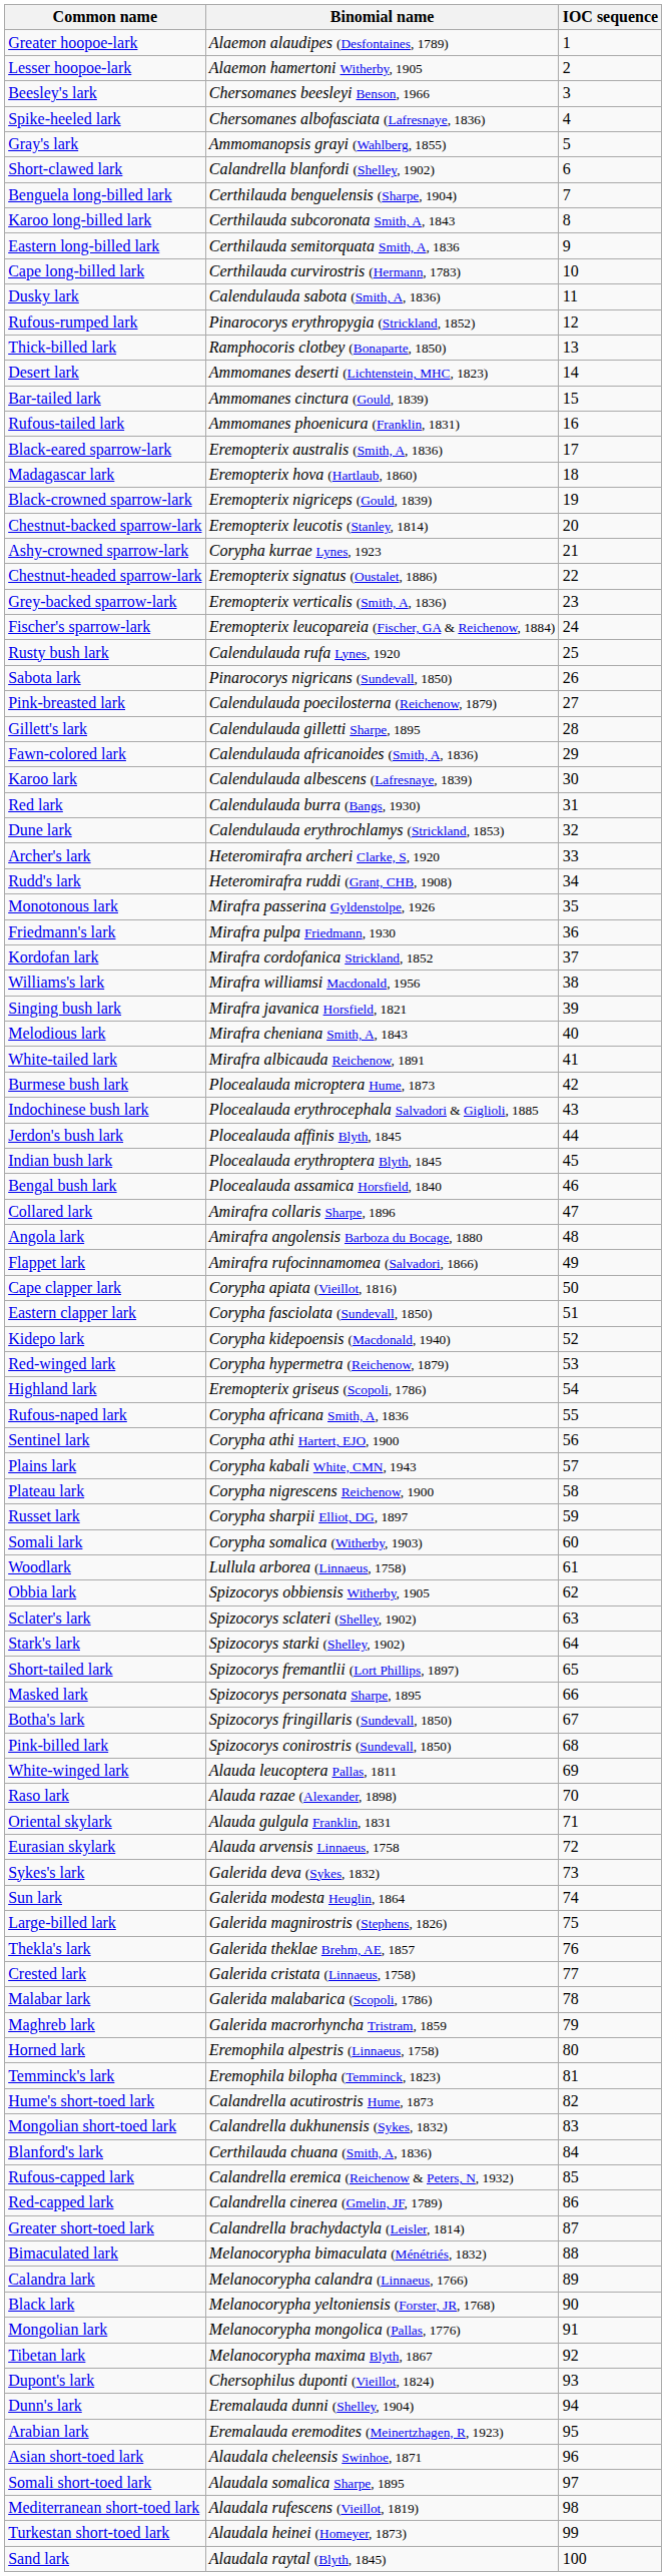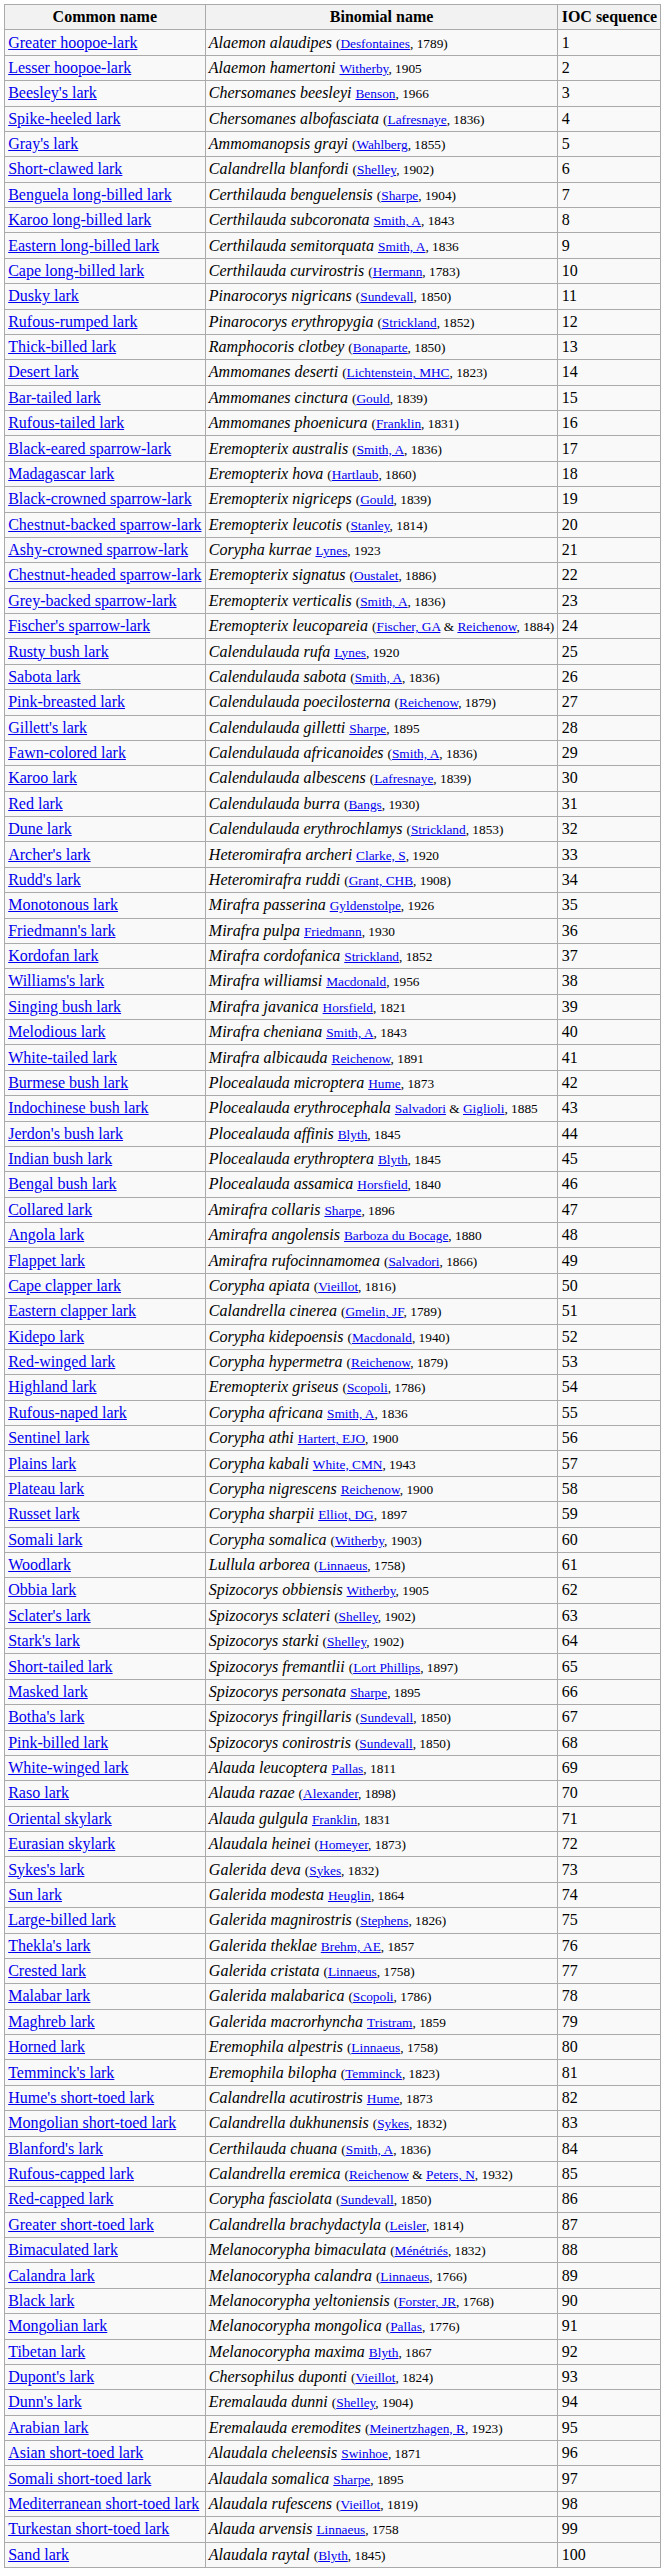 <table class="wikitable sortable">
 <tr>
 <th>Common name</th>
 <th>Binomial name</th>
 <th data-sort-type="number">IOC sequence</th>
 </tr>
 <tr>
 <td><a href='#'>Greater hoopoe-lark</a></td>
 <td><em>Alaemon alaudipes</em> <small>(<a href='#'>Desfontaines</a>, 1789)</small></td>
 <td>1</td>
 </tr>
 <tr>
 <td><a href='#'>Lesser hoopoe-lark</a></td>
 <td><em>Alaemon hamertoni</em> <small><a href='#'>Witherby</a>, 1905</small></td>
 <td>2</td>
 </tr>
 <tr>
 <td><a href='#'>Beesley's lark</a></td>
 <td><em>Chersomanes beesleyi</em> <small><a href='#'>Benson</a>, 1966</small></td>
 <td>3</td>
 </tr>
 <tr>
 <td><a href='#'>Spike-heeled lark</a></td>
 <td><em>Chersomanes albofasciata</em> <small>(<a href='#'>Lafresnaye</a>, 1836)</small></td>
 <td>4</td>
 </tr>
 <tr>
 <td><a href='#'>Gray's lark</a></td>
 <td><em>Ammomanopsis grayi</em> <small>(<a href='#'>Wahlberg</a>, 1855)</small></td>
 <td>5</td>
 </tr>
 <tr>
 <td><a href='#'>Short-clawed lark</a></td>
 <td><em>Calandrella blanfordi</em> <small>(<a href='#'>Shelley</a>, 1902)</small></td>
 <td>6</td>
 </tr>
 <tr>
 <td><a href='#'>Benguela long-billed lark</a></td>
 <td><em>Certhilauda benguelensis</em> <small>(<a href='#'>Sharpe</a>, 1904)</small></td>
 <td>7</td>
 </tr>
 <tr>
 <td><a href='#'>Karoo long-billed lark</a></td>
 <td><em>Certhilauda subcoronata</em> <small><a href='#'>Smith, A</a>, 1843</small></td>
 <td>8</td>
 </tr>
 <tr>
 <td><a href='#'>Eastern long-billed lark</a></td>
 <td><em>Certhilauda semitorquata</em> <small><a href='#'>Smith, A</a>, 1836</small></td>
 <td>9</td>
 </tr>
 <tr>
 <td><a href='#'>Cape long-billed lark</a></td>
 <td><em>Certhilauda curvirostris</em> <small>(<a href='#'>Hermann</a>, 1783)</small></td>
 <td>10</td>
 </tr>
 <tr>
 <td><a href='#'>Dusky lark</a></td>
-<td><em>Calendulauda sabota</em> <small>(<a href='#'>Smith, A</a>, 1836)</small></td>
+<td><em>Pinarocorys nigricans</em> <small>(<a href='#'>Sundevall</a>, 1850)</small></td>
 <td>11</td>
 </tr>
 <tr>
 <td><a href='#'>Rufous-rumped lark</a></td>
 <td><em>Pinarocorys erythropygia</em> <small>(<a href='#'>Strickland</a>, 1852)</small></td>
 <td>12</td>
 </tr>
 <tr>
 <td><a href='#'>Thick-billed lark</a></td>
 <td><em>Ramphocoris clotbey</em> <small>(<a href='#'>Bonaparte</a>, 1850)</small></td>
 <td>13</td>
 </tr>
 <tr>
 <td><a href='#'>Desert lark</a></td>
 <td><em>Ammomanes deserti</em> <small>(<a href='#'>Lichtenstein, MHC</a>, 1823)</small></td>
 <td>14</td>
 </tr>
 <tr>
 <td><a href='#'>Bar-tailed lark</a></td>
 <td><em>Ammomanes cinctura</em> <small>(<a href='#'>Gould</a>, 1839)</small></td>
 <td>15</td>
 </tr>
 <tr>
 <td><a href='#'>Rufous-tailed lark</a></td>
 <td><em>Ammomanes phoenicura</em> <small>(<a href='#'>Franklin</a>, 1831)</small></td>
 <td>16</td>
 </tr>
 <tr>
 <td><a href='#'>Black-eared sparrow-lark</a></td>
 <td><em>Eremopterix australis</em> <small>(<a href='#'>Smith, A</a>, 1836)</small></td>
 <td>17</td>
 </tr>
 <tr>
 <td><a href='#'>Madagascar lark</a></td>
 <td><em>Eremopterix hova</em> <small>(<a href='#'>Hartlaub</a>, 1860)</small></td>
 <td>18</td>
 </tr>
 <tr>
 <td><a href='#'>Black-crowned sparrow-lark</a></td>
 <td><em>Eremopterix nigriceps</em> <small>(<a href='#'>Gould</a>, 1839)</small></td>
 <td>19</td>
 </tr>
 <tr>
 <td><a href='#'>Chestnut-backed sparrow-lark</a></td>
 <td><em>Eremopterix leucotis</em> <small>(<a href='#'>Stanley</a>, 1814)</small></td>
 <td>20</td>
 </tr>
 <tr>
 <td><a href='#'>Ashy-crowned sparrow-lark</a></td>
 <td><em>Corypha kurrae</em> <small><a href='#'>Lynes</a>, 1923</small></td>
 <td>21</td>
 </tr>
 <tr>
 <td><a href='#'>Chestnut-headed sparrow-lark</a></td>
 <td><em>Eremopterix signatus</em> <small>(<a href='#'>Oustalet</a>, 1886)</small></td>
 <td>22</td>
 </tr>
 <tr>
 <td><a href='#'>Grey-backed sparrow-lark</a></td>
 <td><em>Eremopterix verticalis</em> <small>(<a href='#'>Smith, A</a>, 1836)</small></td>
 <td>23</td>
 </tr>
 <tr>
 <td><a href='#'>Fischer's sparrow-lark</a></td>
 <td><em>Eremopterix leucopareia</em> <small>(<a href='#'>Fischer, GA</a> & <a href='#'>Reichenow</a>, 1884)</small></td>
 <td>24</td>
 </tr>
 <tr>
 <td><a href='#'>Rusty bush lark</a></td>
 <td><em>Calendulauda rufa</em> <small><a href='#'>Lynes</a>, 1920</small></td>
 <td>25</td>
 </tr>
 <tr>
 <td><a href='#'>Sabota lark</a></td>
-<td><em>Pinarocorys nigricans</em> <small>(<a href='#'>Sundevall</a>, 1850)</small></td>
+<td><em>Calendulauda sabota</em> <small>(<a href='#'>Smith, A</a>, 1836)</small></td>
 <td>26</td>
 </tr>
 <tr>
 <td><a href='#'>Pink-breasted lark</a></td>
 <td><em>Calendulauda poecilosterna</em> <small>(<a href='#'>Reichenow</a>, 1879)</small></td>
 <td>27</td>
 </tr>
 <tr>
 <td><a href='#'>Gillett's lark</a></td>
 <td><em>Calendulauda gilletti</em> <small><a href='#'>Sharpe</a>, 1895</small></td>
 <td>28</td>
 </tr>
 <tr>
 <td><a href='#'>Fawn-colored lark</a></td>
 <td><em>Calendulauda africanoides</em> <small>(<a href='#'>Smith, A</a>, 1836)</small></td>
 <td>29</td>
 </tr>
 <tr>
 <td><a href='#'>Karoo lark</a></td>
 <td><em>Calendulauda albescens</em> <small>(<a href='#'>Lafresnaye</a>, 1839)</small></td>
 <td>30</td>
 </tr>
 <tr>
 <td><a href='#'>Red lark</a></td>
 <td><em>Calendulauda burra</em> <small>(<a href='#'>Bangs</a>, 1930)</small></td>
 <td>31</td>
 </tr>
 <tr>
 <td><a href='#'>Dune lark</a></td>
 <td><em>Calendulauda erythrochlamys</em> <small>(<a href='#'>Strickland</a>, 1853)</small></td>
 <td>32</td>
 </tr>
 <tr>
 <td><a href='#'>Archer's lark</a></td>
 <td><em>Heteromirafra archeri</em> <small><a href='#'>Clarke, S</a>, 1920</small></td>
 <td>33</td>
 </tr>
 <tr>
 <td><a href='#'>Rudd's lark</a></td>
 <td><em>Heteromirafra ruddi</em> <small>(<a href='#'>Grant, CHB</a>, 1908)</small></td>
 <td>34</td>
 </tr>
 <tr>
 <td><a href='#'>Monotonous lark</a></td>
 <td><em>Mirafra passerina</em> <small><a href='#'>Gyldenstolpe</a>, 1926</small></td>
 <td>35</td>
 </tr>
 <tr>
 <td><a href='#'>Friedmann's lark</a></td>
 <td><em>Mirafra pulpa</em> <small><a href='#'>Friedmann</a>, 1930</small></td>
 <td>36</td>
 </tr>
 <tr>
 <td><a href='#'>Kordofan lark</a></td>
 <td><em>Mirafra cordofanica</em> <small><a href='#'>Strickland</a>, 1852</small></td>
 <td>37</td>
 </tr>
 <tr>
 <td><a href='#'>Williams's lark</a></td>
 <td><em>Mirafra williamsi</em> <small><a href='#'>Macdonald</a>, 1956</small></td>
 <td>38</td>
 </tr>
 <tr>
 <td><a href='#'>Singing bush lark</a></td>
 <td><em>Mirafra javanica</em> <small><a href='#'>Horsfield</a>, 1821</small></td>
 <td>39</td>
 </tr>
 <tr>
 <td><a href='#'>Melodious lark</a></td>
 <td><em>Mirafra cheniana</em> <small><a href='#'>Smith, A</a>, 1843</small></td>
 <td>40</td>
 </tr>
 <tr>
 <td><a href='#'>White-tailed lark</a></td>
 <td><em>Mirafra albicauda</em> <small><a href='#'>Reichenow</a>, 1891</small></td>
 <td>41</td>
 </tr>
 <tr>
 <td><a href='#'>Burmese bush lark</a></td>
 <td><em>Plocealauda microptera</em> <small><a href='#'>Hume</a>, 1873</small></td>
 <td>42</td>
 </tr>
 <tr>
 <td><a href='#'>Indochinese bush lark</a></td>
 <td><em>Plocealauda erythrocephala</em> <small><a href='#'>Salvadori</a> & <a href='#'>Giglioli</a>, 1885</small></td>
 <td>43</td>
 </tr>
 <tr>
 <td><a href='#'>Jerdon's bush lark</a></td>
 <td><em>Plocealauda affinis</em> <small><a href='#'>Blyth</a>, 1845</small></td>
 <td>44</td>
 </tr>
 <tr>
 <td><a href='#'>Indian bush lark</a></td>
 <td><em>Plocealauda erythroptera</em> <small><a href='#'>Blyth</a>, 1845</small></td>
 <td>45</td>
 </tr>
 <tr>
 <td><a href='#'>Bengal bush lark</a></td>
 <td><em>Plocealauda assamica</em> <small><a href='#'>Horsfield</a>, 1840</small></td>
 <td>46</td>
 </tr>
 <tr>
 <td><a href='#'>Collared lark</a></td>
 <td><em>Amirafra collaris</em> <small><a href='#'>Sharpe</a>, 1896</small></td>
 <td>47</td>
 </tr>
 <tr>
 <td><a href='#'>Angola lark</a></td>
 <td><em>Amirafra angolensis</em> <small><a href='#'>Barboza du Bocage</a>, 1880</small></td>
 <td>48</td>
 </tr>
 <tr>
 <td><a href='#'>Flappet lark</a></td>
 <td><em>Amirafra rufocinnamomea</em> <small>(<a href='#'>Salvadori</a>, 1866)</small></td>
 <td>49</td>
 </tr>
 <tr>
 <td><a href='#'>Cape clapper lark</a></td>
 <td><em>Corypha apiata</em> <small>(<a href='#'>Vieillot</a>, 1816)</small></td>
 <td>50</td>
 </tr>
 <tr>
 <td><a href='#'>Eastern clapper lark</a></td>
-<td><em>Corypha fasciolata</em> <small>(<a href='#'>Sundevall</a>, 1850)</small></td>
+<td><em>Calandrella cinerea</em> <small>(<a href='#'>Gmelin, JF</a>, 1789)</small></td>
 <td>51</td>
 </tr>
 <tr>
 <td><a href='#'>Kidepo lark</a></td>
 <td><em>Corypha kidepoensis</em> <small>(<a href='#'>Macdonald</a>, 1940)</small></td>
 <td>52</td>
 </tr>
 <tr>
 <td><a href='#'>Red-winged lark</a></td>
 <td><em>Corypha hypermetra</em> <small>(<a href='#'>Reichenow</a>, 1879)</small></td>
 <td>53</td>
 </tr>
 <tr>
 <td><a href='#'>Highland lark</a></td>
 <td><em>Eremopterix griseus</em> <small>(<a href='#'>Scopoli</a>, 1786)</small></td>
 <td>54</td>
 </tr>
 <tr>
 <td><a href='#'>Rufous-naped lark</a></td>
 <td><em>Corypha africana</em> <small><a href='#'>Smith, A</a>, 1836</small></td>
 <td>55</td>
 </tr>
 <tr>
 <td><a href='#'>Sentinel lark</a></td>
 <td><em>Corypha athi</em> <small><a href='#'>Hartert, EJO</a>, 1900</small></td>
 <td>56</td>
 </tr>
 <tr>
 <td><a href='#'>Plains lark</a></td>
 <td><em>Corypha kabali</em> <small><a href='#'>White, CMN</a>, 1943</small></td>
 <td>57</td>
 </tr>
 <tr>
 <td><a href='#'>Plateau lark</a></td>
 <td><em>Corypha nigrescens</em> <small><a href='#'>Reichenow</a>, 1900</small></td>
 <td>58</td>
 </tr>
 <tr>
 <td><a href='#'>Russet lark</a></td>
 <td><em>Corypha sharpii</em> <small><a href='#'>Elliot, DG</a>, 1897</small></td>
 <td>59</td>
 </tr>
 <tr>
 <td><a href='#'>Somali lark</a></td>
 <td><em>Corypha somalica</em> <small>(<a href='#'>Witherby</a>, 1903)</small></td>
 <td>60</td>
 </tr>
 <tr>
 <td><a href='#'>Woodlark</a></td>
 <td><em>Lullula arborea</em> <small>(<a href='#'>Linnaeus</a>, 1758)</small></td>
 <td>61</td>
 </tr>
 <tr>
 <td><a href='#'>Obbia lark</a></td>
 <td><em>Spizocorys obbiensis</em> <small><a href='#'>Witherby</a>, 1905</small></td>
 <td>62</td>
 </tr>
 <tr>
 <td><a href='#'>Sclater's lark</a></td>
 <td><em>Spizocorys sclateri</em> <small>(<a href='#'>Shelley</a>, 1902)</small></td>
 <td>63</td>
 </tr>
 <tr>
 <td><a href='#'>Stark's lark</a></td>
 <td><em>Spizocorys starki</em> <small>(<a href='#'>Shelley</a>, 1902)</small></td>
 <td>64</td>
 </tr>
 <tr>
 <td><a href='#'>Short-tailed lark</a></td>
 <td><em>Spizocorys fremantlii</em> <small>(<a href='#'>Lort Phillips</a>, 1897)</small></td>
 <td>65</td>
 </tr>
 <tr>
 <td><a href='#'>Masked lark</a></td>
 <td><em>Spizocorys personata</em> <small><a href='#'>Sharpe</a>, 1895</small></td>
 <td>66</td>
 </tr>
 <tr>
 <td><a href='#'>Botha's lark</a></td>
 <td><em>Spizocorys fringillaris</em> <small>(<a href='#'>Sundevall</a>, 1850)</small></td>
 <td>67</td>
 </tr>
 <tr>
 <td><a href='#'>Pink-billed lark</a></td>
 <td><em>Spizocorys conirostris</em> <small>(<a href='#'>Sundevall</a>, 1850)</small></td>
 <td>68</td>
 </tr>
 <tr>
 <td><a href='#'>White-winged lark</a></td>
 <td><em>Alauda leucoptera</em> <small><a href='#'>Pallas</a>, 1811</small></td>
 <td>69</td>
 </tr>
 <tr>
 <td><a href='#'>Raso lark</a></td>
 <td><em>Alauda razae</em> <small>(<a href='#'>Alexander</a>, 1898)</small></td>
 <td>70</td>
 </tr>
 <tr>
 <td><a href='#'>Oriental skylark</a></td>
 <td><em>Alauda gulgula</em> <small><a href='#'>Franklin</a>, 1831</small></td>
 <td>71</td>
 </tr>
 <tr>
 <td><a href='#'>Eurasian skylark</a></td>
-<td><em>Alauda arvensis</em> <small><a href='#'>Linnaeus</a>, 1758</small></td>
+<td><em>Alaudala heinei</em> <small>(<a href='#'>Homeyer</a>, 1873)</small></td>
 <td>72</td>
 </tr>
 <tr>
 <td><a href='#'>Sykes's lark</a></td>
 <td><em>Galerida deva</em> <small>(<a href='#'>Sykes</a>, 1832)</small></td>
 <td>73</td>
 </tr>
 <tr>
 <td><a href='#'>Sun lark</a></td>
 <td><em>Galerida modesta</em> <small><a href='#'>Heuglin</a>, 1864</small></td>
 <td>74</td>
 </tr>
 <tr>
 <td><a href='#'>Large-billed lark</a></td>
 <td><em>Galerida magnirostris</em> <small>(<a href='#'>Stephens</a>, 1826)</small></td>
 <td>75</td>
 </tr>
 <tr>
 <td><a href='#'>Thekla's lark</a></td>
 <td><em>Galerida theklae</em> <small><a href='#'>Brehm, AE</a>, 1857</small></td>
 <td>76</td>
 </tr>
 <tr>
 <td><a href='#'>Crested lark</a></td>
 <td><em>Galerida cristata</em> <small>(<a href='#'>Linnaeus</a>, 1758)</small></td>
 <td>77</td>
 </tr>
 <tr>
 <td><a href='#'>Malabar lark</a></td>
 <td><em>Galerida malabarica</em> <small>(<a href='#'>Scopoli</a>, 1786)</small></td>
 <td>78</td>
 </tr>
 <tr>
 <td><a href='#'>Maghreb lark</a></td>
 <td><em>Galerida macrorhyncha</em> <small><a href='#'>Tristram</a>, 1859</small></td>
 <td>79</td>
 </tr>
 <tr>
 <td><a href='#'>Horned lark</a></td>
 <td><em>Eremophila alpestris</em> <small>(<a href='#'>Linnaeus</a>, 1758)</small></td>
 <td>80</td>
 </tr>
 <tr>
 <td><a href='#'>Temminck's lark</a></td>
 <td><em>Eremophila bilopha</em> <small>(<a href='#'>Temminck</a>, 1823)</small></td>
 <td>81</td>
 </tr>
 <tr>
 <td><a href='#'>Hume's short-toed lark</a></td>
 <td><em>Calandrella acutirostris</em> <small><a href='#'>Hume</a>, 1873</small></td>
 <td>82</td>
 </tr>
 <tr>
 <td><a href='#'>Mongolian short-toed lark</a></td>
 <td><em>Calandrella dukhunensis</em> <small>(<a href='#'>Sykes</a>, 1832)</small></td>
 <td>83</td>
 </tr>
 <tr>
 <td><a href='#'>Blanford's lark</a></td>
 <td><em>Certhilauda chuana</em> <small>(<a href='#'>Smith, A</a>, 1836)</small></td>
 <td>84</td>
 </tr>
 <tr>
 <td><a href='#'>Rufous-capped lark</a></td>
 <td><em>Calandrella eremica</em> <small>(<a href='#'>Reichenow</a> & <a href='#'>Peters, N</a>, 1932)</small></td>
 <td>85</td>
 </tr>
 <tr>
 <td><a href='#'>Red-capped lark</a></td>
-<td><em>Calandrella cinerea</em> <small>(<a href='#'>Gmelin, JF</a>, 1789)</small></td>
+<td><em>Corypha fasciolata</em> <small>(<a href='#'>Sundevall</a>, 1850)</small></td>
 <td>86</td>
 </tr>
 <tr>
 <td><a href='#'>Greater short-toed lark</a></td>
 <td><em>Calandrella brachydactyla</em> <small>(<a href='#'>Leisler</a>, 1814)</small></td>
 <td>87</td>
 </tr>
 <tr>
 <td><a href='#'>Bimaculated lark</a></td>
 <td><em>Melanocorypha bimaculata</em> <small>(<a href='#'>Ménétriés</a>, 1832)</small></td>
 <td>88</td>
 </tr>
 <tr>
 <td><a href='#'>Calandra lark</a></td>
 <td><em>Melanocorypha calandra</em> <small>(<a href='#'>Linnaeus</a>, 1766)</small></td>
 <td>89</td>
 </tr>
 <tr>
 <td><a href='#'>Black lark</a></td>
 <td><em>Melanocorypha yeltoniensis</em> <small>(<a href='#'>Forster, JR</a>, 1768)</small></td>
 <td>90</td>
 </tr>
 <tr>
 <td><a href='#'>Mongolian lark</a></td>
 <td><em>Melanocorypha mongolica</em> <small>(<a href='#'>Pallas</a>, 1776)</small></td>
 <td>91</td>
 </tr>
 <tr>
 <td><a href='#'>Tibetan lark</a></td>
 <td><em>Melanocorypha maxima</em> <small><a href='#'>Blyth</a>, 1867</small></td>
 <td>92</td>
 </tr>
 <tr>
 <td><a href='#'>Dupont's lark</a></td>
 <td><em>Chersophilus duponti</em> <small>(<a href='#'>Vieillot</a>, 1824)</small></td>
 <td>93</td>
 </tr>
 <tr>
 <td><a href='#'>Dunn's lark</a></td>
 <td><em>Eremalauda dunni</em> <small>(<a href='#'>Shelley</a>, 1904)</small></td>
 <td>94</td>
 </tr>
 <tr>
 <td><a href='#'>Arabian lark</a></td>
 <td><em>Eremalauda eremodites</em> <small>(<a href='#'>Meinertzhagen, R</a>, 1923)</small></td>
 <td>95</td>
 </tr>
 <tr>
 <td><a href='#'>Asian short-toed lark</a></td>
 <td><em>Alaudala cheleensis</em> <small><a href='#'>Swinhoe</a>, 1871</small></td>
 <td>96</td>
 </tr>
 <tr>
 <td><a href='#'>Somali short-toed lark</a></td>
 <td><em>Alaudala somalica</em> <small><a href='#'>Sharpe</a>, 1895</small></td>
 <td>97</td>
 </tr>
 <tr>
 <td><a href='#'>Mediterranean short-toed lark</a></td>
 <td><em>Alaudala rufescens</em> <small>(<a href='#'>Vieillot</a>, 1819)</small></td>
 <td>98</td>
 </tr>
 <tr>
 <td><a href='#'>Turkestan short-toed lark</a></td>
-<td><em>Alaudala heinei</em> <small>(<a href='#'>Homeyer</a>, 1873)</small></td>
+<td><em>Alauda arvensis</em> <small><a href='#'>Linnaeus</a>, 1758</small></td>
 <td>99</td>
 </tr>
 <tr>
 <td><a href='#'>Sand lark</a></td>
 <td><em>Alaudala raytal</em> <small>(<a href='#'>Blyth</a>, 1845)</small></td>
 <td>100</td>
 </tr>
 <tr>
 </tr>
 <tr class="sortbottom">
 </tr>
 </table>
